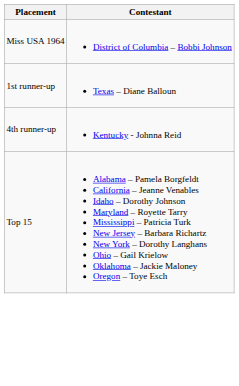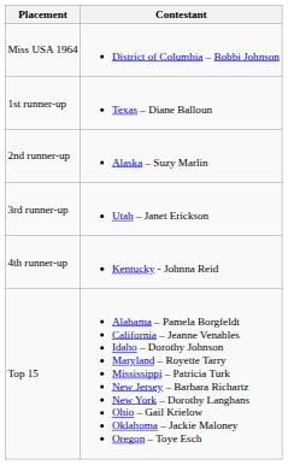 <table class="wikitable sortable" style="font-size: 95%;">
 <tr>
 <th>Placement</th>
 <th>Contestant</th>
 </tr>
 <tr>
 <td>Miss USA 1964</td>
 <td><br><ul><li><a href='#'>District of Columbia</a> – <a href='#'>Bobbi Johnson</a></li></ul></td>
 </tr>
 <tr>
 <td>1st runner-up</td>
 <td><br><ul><li><a href='#'>Texas</a> – Diane Balloun</li></ul></td>
 </tr>
 <tr>
+<td>2nd runner-up</td>
+<td><br><ul><li><a href='#'>Alaska</a> – Suzy Marlin</li></ul></td>
+</tr>
+<tr>
+<td>3rd runner-up</td>
+<td><br><ul><li><a href='#'>Utah</a> – Janet Erickson</li></ul></td>
+</tr>
+<tr>
 <td>4th runner-up</td>
 <td><br><ul><li><a href='#'>Kentucky</a> - Johnna Reid</li></ul></td>
 </tr>
 <tr>
 <td>Top 15</td>
 <td><br><ul><li><a href='#'>Alabama</a> – Pamela Borgfeldt</li><li><a href='#'>California</a> – Jeanne Venables</li><li><a href='#'>Idaho</a> – Dorothy Johnson</li><li><a href='#'>Maryland</a> – Royette Tarry</li><li><a href='#'>Mississippi</a> – Patricia Turk</li><li><a href='#'>New Jersey</a> – Barbara Richartz</li><li><a href='#'>New York</a>  – Dorothy Langhans</li><li><a href='#'>Ohio</a> – Gail Krielow</li><li><a href='#'>Oklahoma</a> – Jackie Maloney</li><li><a href='#'>Oregon</a> – Toye Esch</li></ul></td>
 </tr>
 </table>
